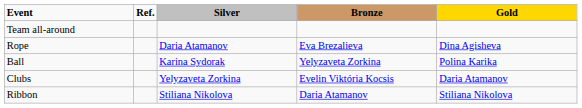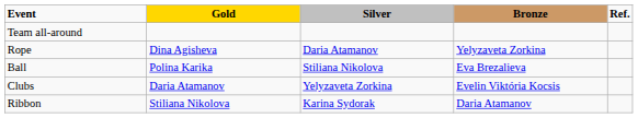 <table class="wikitable">
 <tr>
 <td style="width:12em;"><strong>Event</strong></td>
-<td style="width:1em;"><strong>Ref.</strong></td>
+<td style="text-align:center; background:gold; width:13em;"><strong>Gold</strong></td>
 <td style="text-align:center; background:silver; width:13em;"><strong>Silver</strong></td>
 <td style="text-align:center; background:#c96; width:13em;"><strong>Bronze</strong></td>
-<td style="text-align:center; background:gold; width:13em;"><strong>Gold</strong></td>
+<td style="width:1em;"><strong>Ref.</strong></td>
 </tr>
 <tr>
 <td>Team all-around</td>
-<td></td>
 <td><br></td>
 <td><br></td>
 <td><br></td>
+<td></td>
 </tr>
 <tr>
 <td>Rope</td>
+<td> <a href='#'>Dina Agisheva</a></td>
+<td> <a href='#'>Daria Atamanov</a></td>
+<td> <a href='#'>Yelyzaveta Zorkina</a></td>
 <td></td>
-<td> <a href='#'>Daria Atamanov</a></td>
-<td> <a href='#'>Eva Brezalieva</a></td>
-<td> <a href='#'>Dina Agisheva</a></td>
 </tr>
 <tr>
 <td>Ball</td>
+<td> <a href='#'>Polina Karika</a></td>
+<td> <a href='#'>Stiliana Nikolova</a></td>
+<td> <a href='#'>Eva Brezalieva</a></td>
 <td></td>
-<td> <a href='#'>Karina Sydorak</a></td>
-<td> <a href='#'>Yelyzaveta Zorkina</a></td>
-<td> <a href='#'>Polina Karika</a></td>
 </tr>
 <tr>
 <td>Clubs</td>
-<td></td>
+<td> <a href='#'>Daria Atamanov</a></td>
 <td> <a href='#'>Yelyzaveta Zorkina</a></td>
 <td> <a href='#'>Evelin Viktória Kocsis</a></td>
-<td> <a href='#'>Daria Atamanov</a></td>
+<td></td>
 </tr>
 <tr>
 <td>Ribbon</td>
+<td> <a href='#'>Stiliana Nikolova</a></td>
+<td> <a href='#'>Karina Sydorak</a></td>
+<td> <a href='#'>Daria Atamanov</a></td>
 <td></td>
-<td> <a href='#'>Stiliana Nikolova</a></td>
-<td> <a href='#'>Daria Atamanov</a></td>
-<td> <a href='#'>Stiliana Nikolova</a></td>
 </tr>
 </table>
